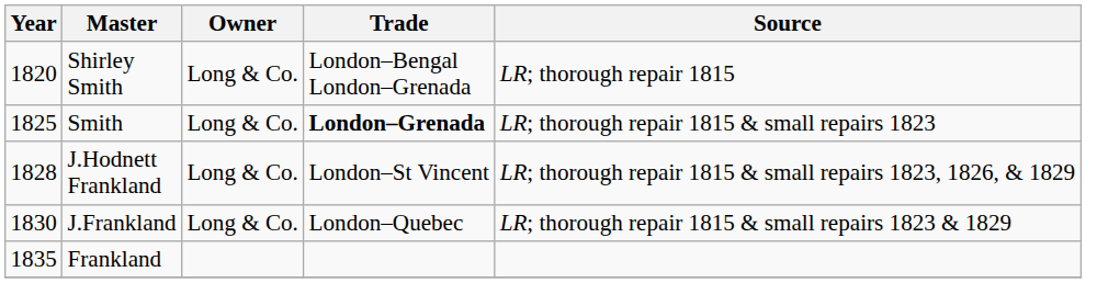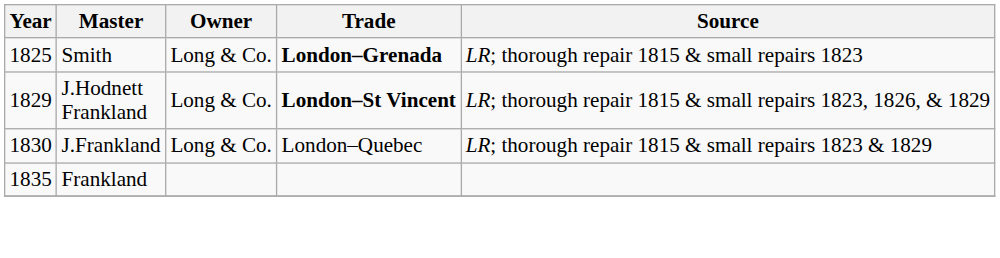 <table class="sortable wikitable">
 <tr>
 <th>Year</th>
 <th>Master</th>
 <th>Owner</th>
 <th>Trade</th>
 <th>Source</th>
 </tr>
 <tr>
-<td>1820</td>
-<td>Shirley<br> Smith</td>
-<td>Long & Co.</td>
-<td>London–Bengal<br>London–Grenada</td>
-<td><em>LR</em>; thorough repair 1815</td>
-</tr>
-<tr>
 <td>1825</td>
 <td>Smith</td>
 <td>Long & Co.</td>
 <td><strong>London–Grenada</strong></td>
 <td><em>LR</em>; thorough repair 1815 & small repairs 1823</td>
 </tr>
 <tr>
-<td>1828</td>
+<td>1829</td>
 <td>J.Hodnett<br>Frankland</td>
 <td>Long & Co.</td>
-<td>London–St Vincent</td>
+<td><strong>London–St Vincent</strong></td>
 <td><em>LR</em>; thorough repair 1815 & small repairs 1823, 1826, & 1829</td>
 </tr>
 <tr>
 <td>1830</td>
 <td>J.Frankland</td>
 <td>Long & Co.</td>
 <td>London–Quebec</td>
 <td><em>LR</em>; thorough repair 1815 & small repairs 1823 & 1829</td>
 </tr>
 <tr>
 <td>1835</td>
 <td>Frankland</td>
 <td></td>
 <td></td>
 <td></td>
 </tr>
 <tr>
 </tr>
 </table>
